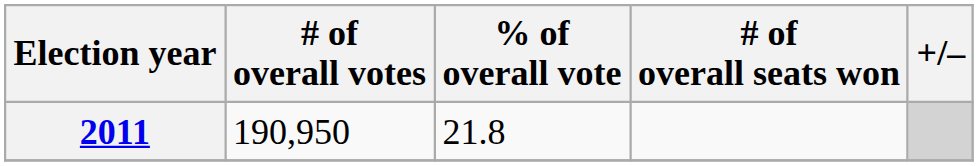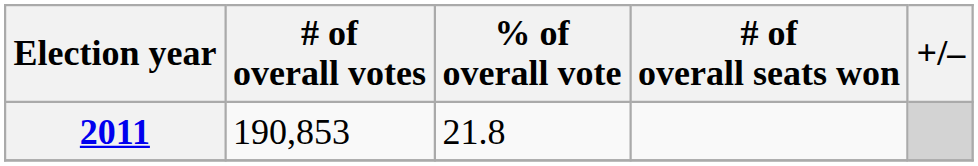 <table class=wikitable>
 <tr>
 <th>Election year</th>
 <th># of<br>overall votes</th>
 <th>% of<br>overall vote</th>
 <th># of<br>overall seats won</th>
 <th>+/–</th>
 </tr>
 <tr>
 <th><a href='#'>2011</a></th>
-<td>190,950</td>
+<td>190,853</td>
 <td>21.8</td>
 <td></td>
 <td bgcolor="lightgrey"></td>
 </tr>
 <tr>
 </tr>
 </table>
